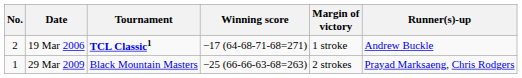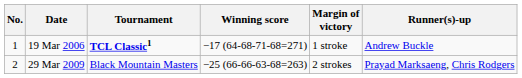 <table class="wikitable" style="font-size:95%;">
 <tr>
 <th>No.</th>
 <th>Date</th>
 <th>Tournament</th>
 <th>Winning score</th>
 <th>Margin of<br>victory</th>
 <th>Runner(s)-up</th>
 </tr>
 <tr>
-<td align=center>2</td>
+<td align=center>1</td>
 <td align=right>19 Mar <a href='#'>2006</a></td>
 <td><strong><a href='#'>TCL Classic</a><sup>1</sup></strong></td>
 <td>−17 (64-68-71-68=271)</td>
 <td>1 stroke</td>
 <td> <a href='#'>Andrew Buckle</a></td>
 </tr>
 <tr>
-<td align=center>1</td>
+<td align=center>2</td>
 <td align=right>29 Mar <a href='#'>2009</a></td>
 <td><a href='#'>Black Mountain Masters</a></td>
 <td>−25 (66-66-63-68=263)</td>
 <td>2 strokes</td>
 <td> <a href='#'>Prayad Marksaeng</a>,  <a href='#'>Chris Rodgers</a></td>
 </tr>
 </table>
